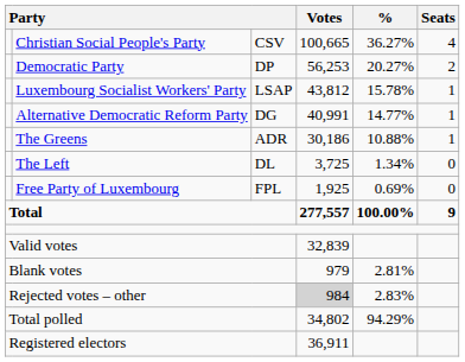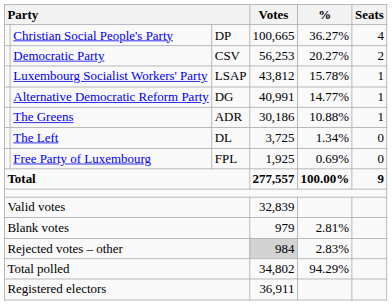 <table class="wikitable" border="1" style="text-align:right;">
 <tr>
 <th style="text-align:left;" valign=bottom colspan=3>Party</th>
 <th align=center valign=bottom width="50">Votes</th>
 <th align=center valign=bottom width="50">%</th>
 <th align=center>Seats</th>
 </tr>
 <tr>
 <td></td>
 <td align=left><a href='#'>Christian Social People's Party</a></td>
-<td align=left>CSV</td>
+<td align=left>DP</td>
 <td>100,665</td>
 <td>36.27%</td>
 <td>4</td>
 </tr>
 <tr>
 <td></td>
 <td align=left><a href='#'>Democratic Party</a></td>
-<td align=left>DP</td>
+<td align=left>CSV</td>
 <td>56,253</td>
 <td>20.27%</td>
 <td>2</td>
 </tr>
 <tr>
 <td></td>
 <td align=left><a href='#'>Luxembourg Socialist Workers' Party</a></td>
 <td align=left>LSAP</td>
 <td>43,812</td>
 <td>15.78%</td>
 <td>1</td>
 </tr>
 <tr>
 <td></td>
 <td align=left><a href='#'>Alternative Democratic Reform Party</a></td>
 <td align=left>DG</td>
 <td>40,991</td>
 <td>14.77%</td>
 <td>1</td>
 </tr>
 <tr>
 <td></td>
 <td align=left><a href='#'>The Greens</a></td>
 <td align=left>ADR</td>
 <td>30,186</td>
 <td>10.88%</td>
 <td>1</td>
 </tr>
 <tr>
 <td></td>
 <td align=left><a href='#'>The Left</a></td>
 <td align=left>DL</td>
 <td>3,725</td>
 <td>1.34%</td>
 <td>0</td>
 </tr>
 <tr>
 <td></td>
 <td align=left><a href='#'>Free Party of Luxembourg</a></td>
 <td align=left>FPL</td>
 <td>1,925</td>
 <td>0.69%</td>
 <td>0</td>
 </tr>
 <tr style="font-weight:bold">
 <td align=left colspan=3>Total</td>
 <td>277,557</td>
 <td>100.00%</td>
 <td>9</td>
 </tr>
 <tr>
 <td colspan=6 height="2"></td>
 </tr>
 <tr>
 <td align=left colspan=3>Valid votes</td>
 <td>32,839</td>
 <td></td>
 <td></td>
 </tr>
 <tr>
 <td align=left colspan=3>Blank votes</td>
 <td>979</td>
 <td>2.81%</td>
 <td></td>
 </tr>
 <tr>
 <td align=left colspan=3>Rejected votes – other</td>
 <td style="background: lightgrey;">984</td>
 <td>2.83%</td>
 <td></td>
 </tr>
 <tr>
 <td align=left colspan=3>Total polled</td>
 <td>34,802</td>
 <td>94.29%</td>
 <td></td>
 </tr>
 <tr>
 <td align=left colspan=3>Registered electors</td>
 <td>36,911</td>
 <td></td>
 <td></td>
 </tr>
 </table>
